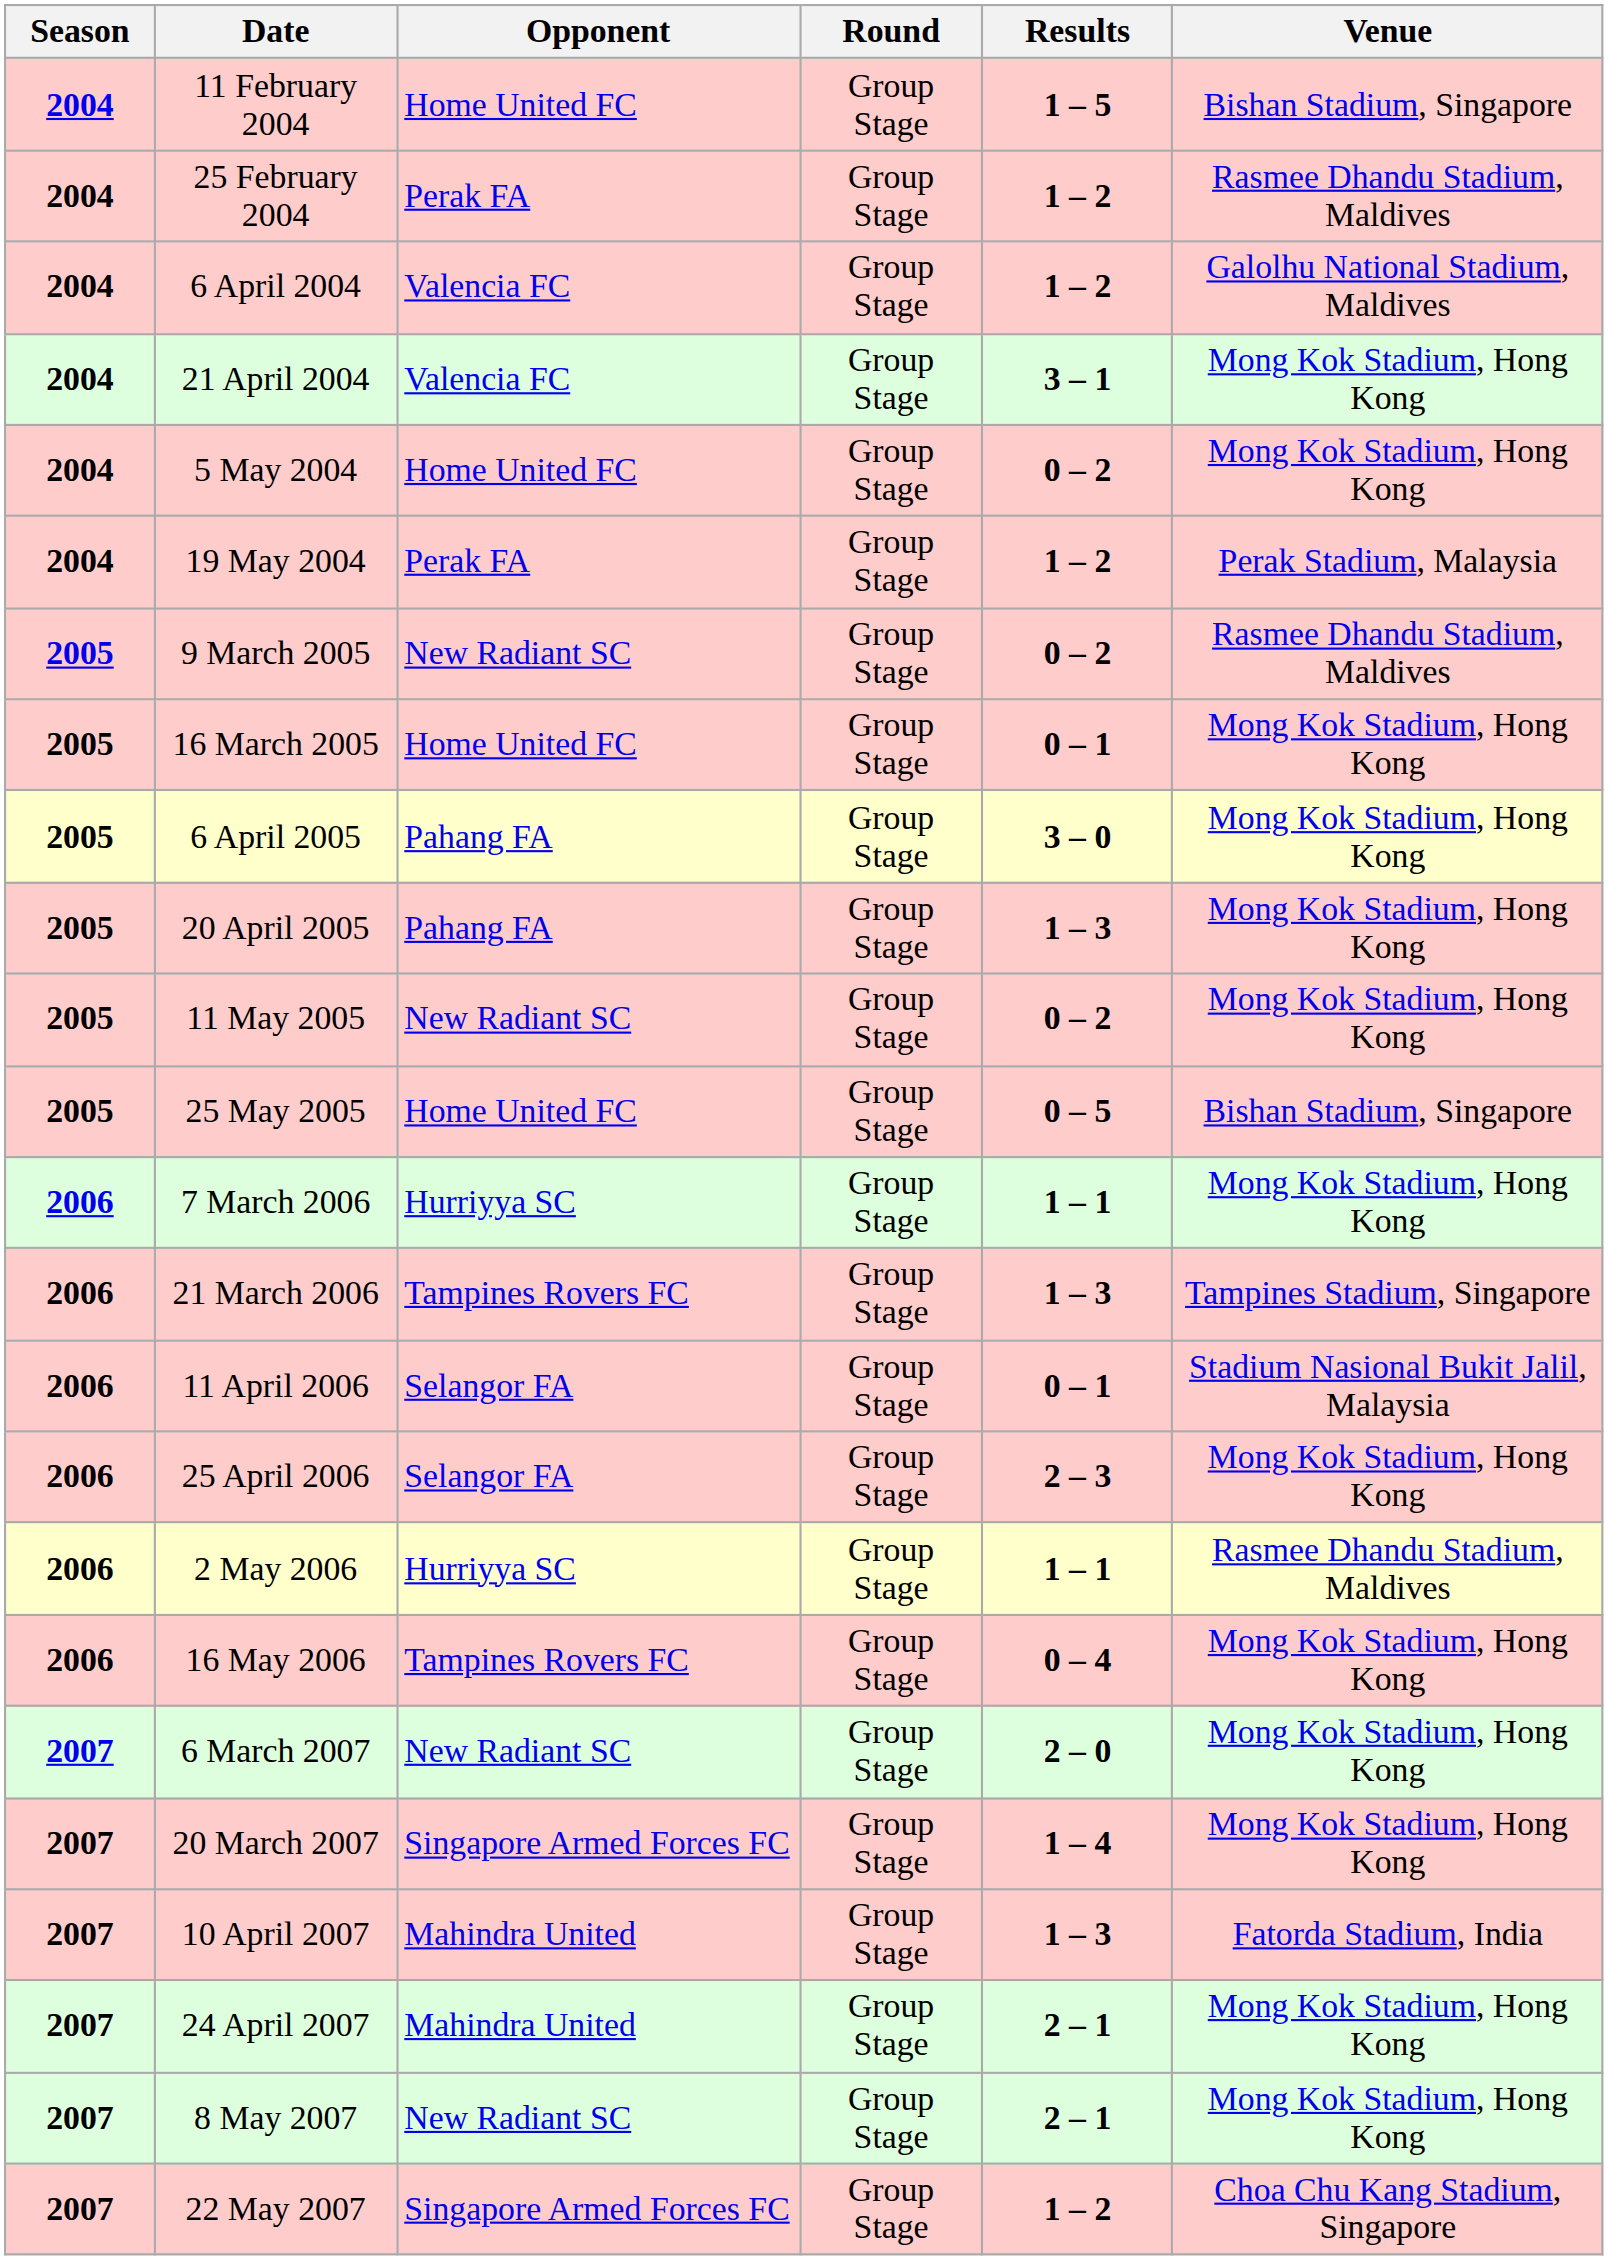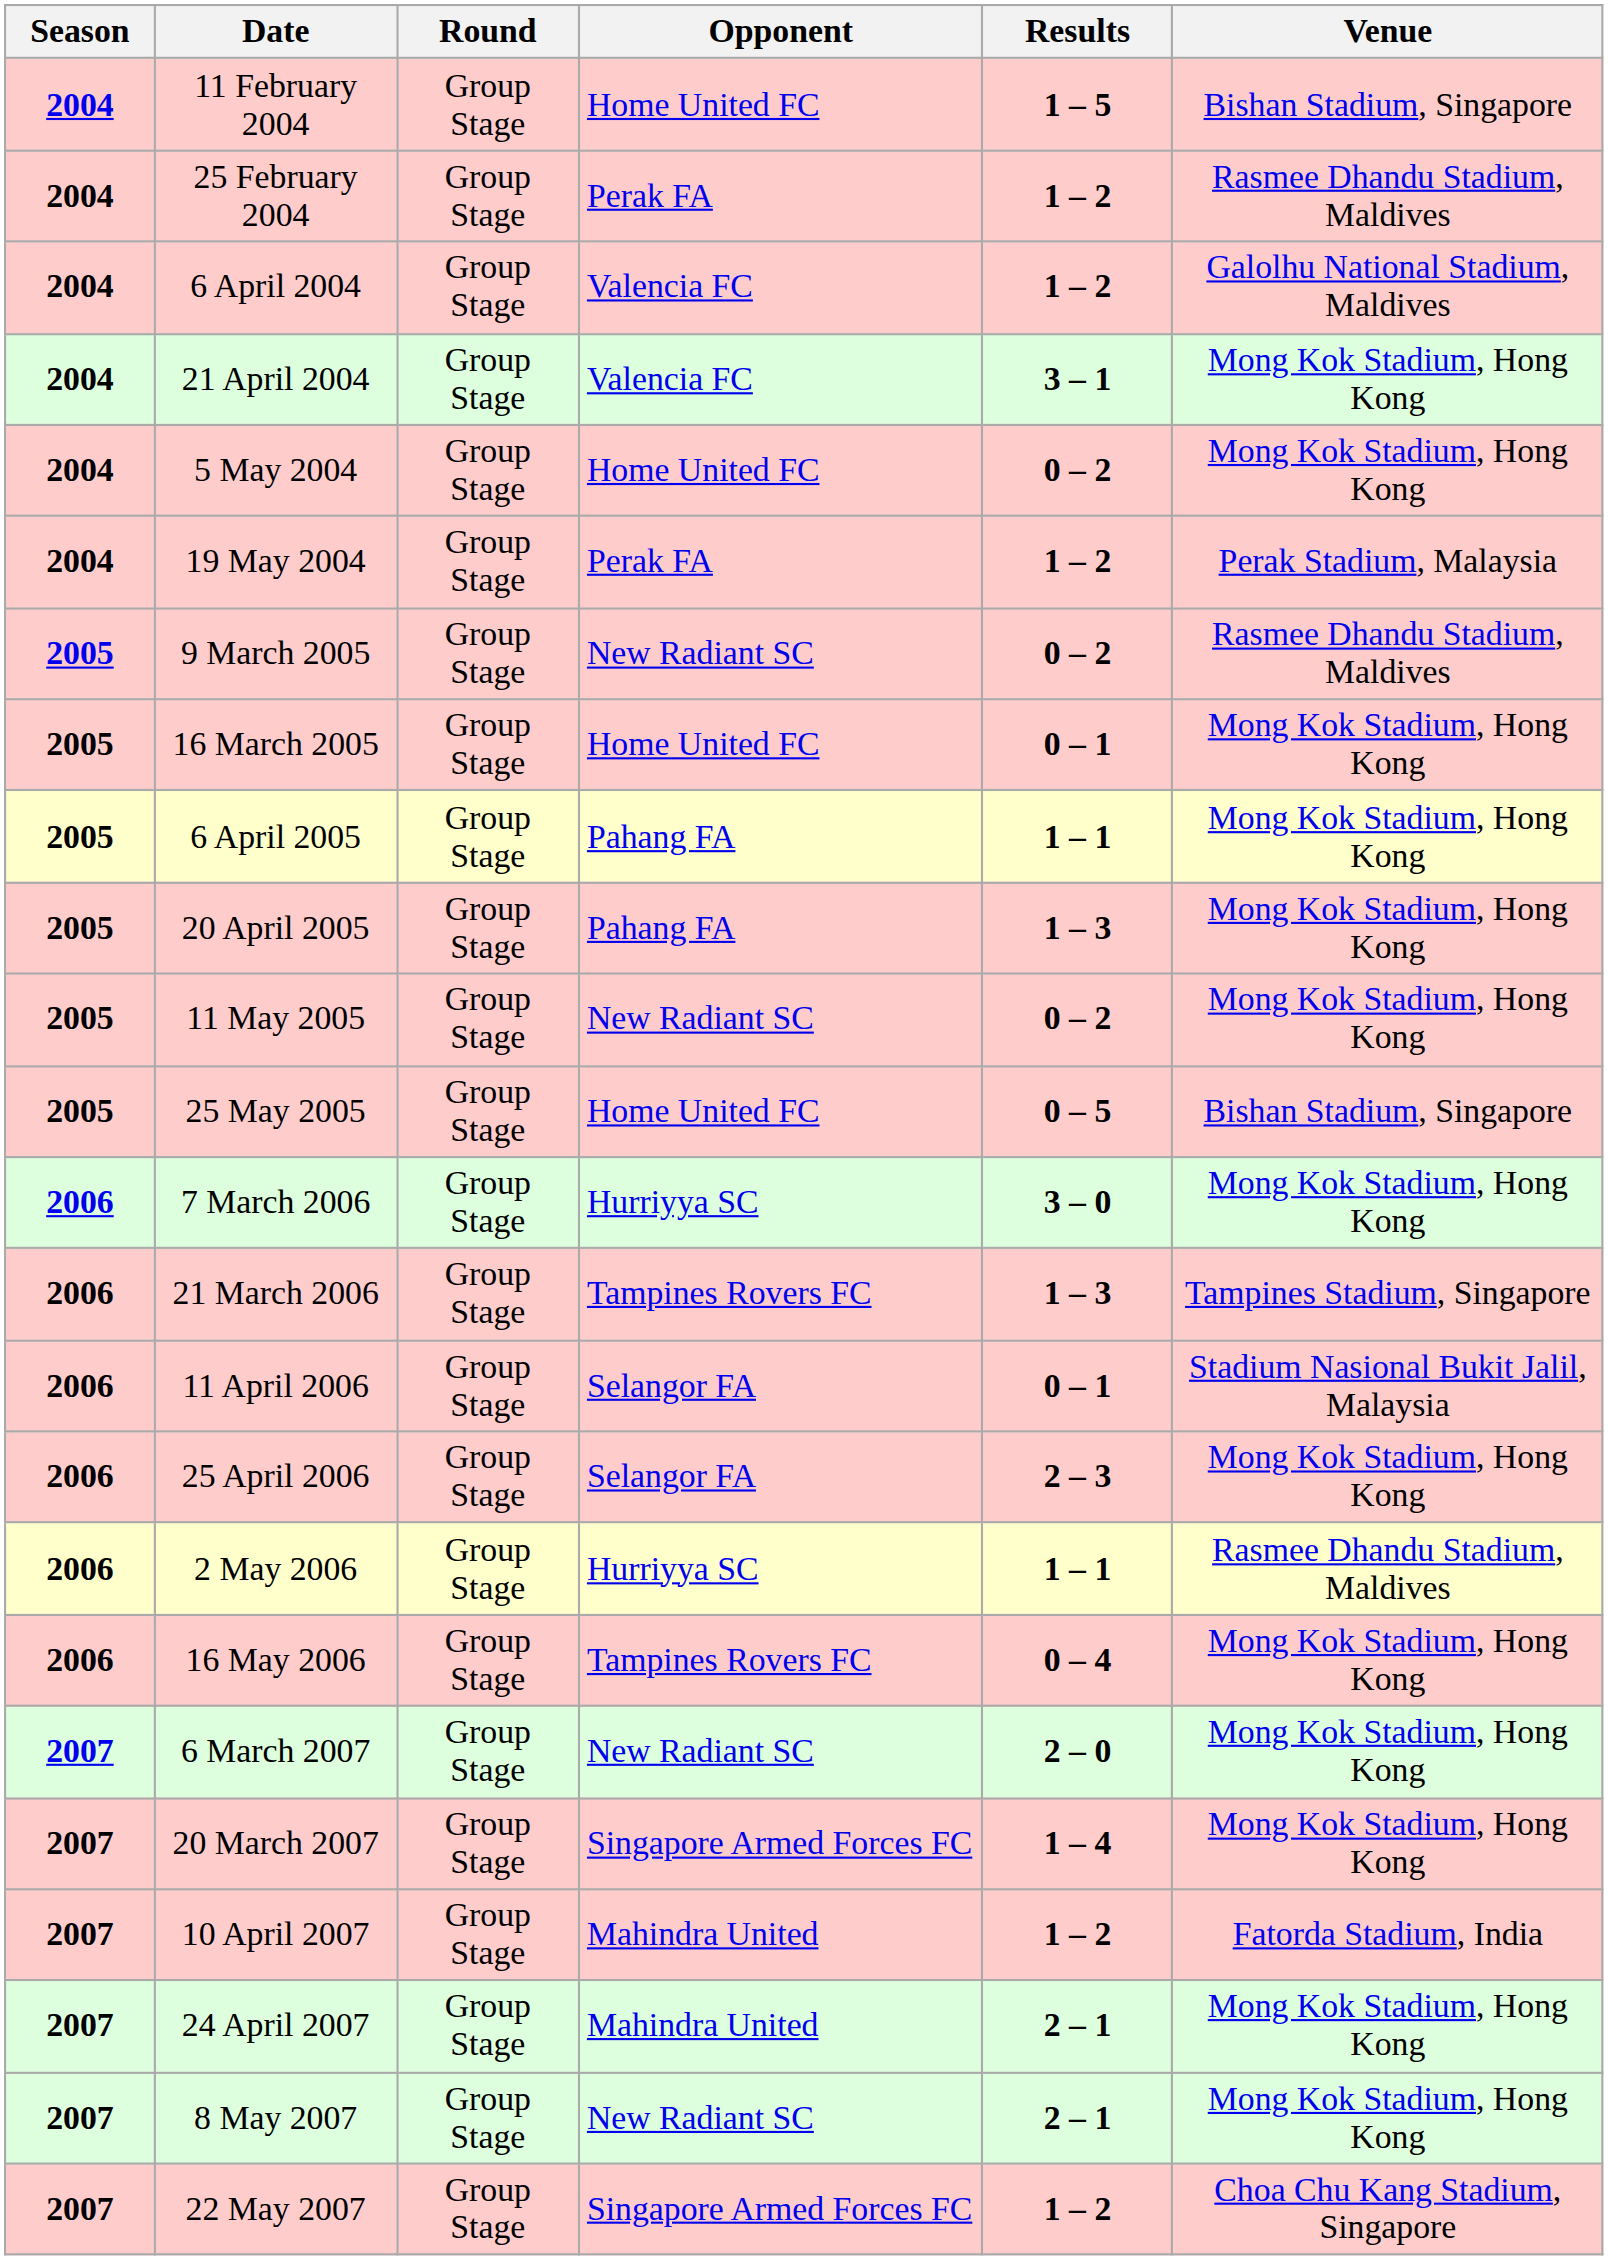 <table width=60% class="wikitable" style="text-align:center">
 <tr>
 <th width=1%>Season</th>
 <th width=3%>Date</th>
+<th width=2%>Round</th>
 <th width=7%>Opponent</th>
-<th width=2%>Round</th>
 <th width=2%>Results</th>
 <th width=8%>Venue</th>
 </tr>
 <tr bgcolor=#ffcccc>
 <td><strong><a href='#'>2004</a></strong></td>
 <td>11 February 2004</td>
+<td>Group Stage</td>
 <td align="left"> <a href='#'>Home United FC</a></td>
-<td>Group Stage</td>
 <td><strong>1 – 5</strong></td>
 <td><a href='#'>Bishan Stadium</a>, Singapore</td>
 </tr>
 <tr bgcolor=#ffcccc>
 <td><strong>2004</strong></td>
 <td>25 February 2004</td>
+<td>Group Stage</td>
 <td align="left"> <a href='#'>Perak FA</a></td>
-<td>Group Stage</td>
 <td><strong>1 – 2</strong></td>
 <td><a href='#'>Rasmee Dhandu Stadium</a>, Maldives</td>
 </tr>
 <tr bgcolor=#ffcccc>
 <td><strong>2004</strong></td>
 <td>6 April 2004</td>
+<td>Group Stage</td>
 <td align="left"> <a href='#'>Valencia FC</a></td>
-<td>Group Stage</td>
 <td><strong>1 – 2</strong></td>
 <td><a href='#'>Galolhu National Stadium</a>, Maldives</td>
 </tr>
 <tr bgcolor=#dfd>
 <td><strong>2004</strong></td>
 <td>21 April 2004</td>
+<td>Group Stage</td>
 <td align="left"> <a href='#'>Valencia FC</a></td>
-<td>Group Stage</td>
 <td><strong>3 – 1</strong></td>
 <td><a href='#'>Mong Kok Stadium</a>, Hong Kong</td>
 </tr>
 <tr bgcolor=#ffcccc>
 <td><strong>2004</strong></td>
 <td>5 May 2004</td>
+<td>Group Stage</td>
 <td align="left"> <a href='#'>Home United FC</a></td>
-<td>Group Stage</td>
 <td><strong>0 – 2</strong></td>
 <td><a href='#'>Mong Kok Stadium</a>, Hong Kong</td>
 </tr>
 <tr bgcolor=#ffcccc>
 <td><strong>2004</strong></td>
 <td>19 May 2004</td>
+<td>Group Stage</td>
 <td align="left"> <a href='#'>Perak FA</a></td>
-<td>Group Stage</td>
 <td><strong>1 – 2</strong></td>
 <td><a href='#'>Perak Stadium</a>, Malaysia</td>
 </tr>
 <tr bgcolor=#ffcccc>
 <td><strong><a href='#'>2005</a></strong></td>
 <td>9 March 2005</td>
+<td>Group Stage</td>
 <td align="left"> <a href='#'>New Radiant SC</a></td>
-<td>Group Stage</td>
 <td><strong>0 – 2</strong></td>
 <td><a href='#'>Rasmee Dhandu Stadium</a>, Maldives</td>
 </tr>
 <tr bgcolor=#ffcccc>
 <td><strong>2005</strong></td>
 <td>16 March 2005</td>
+<td>Group Stage</td>
 <td align="left"> <a href='#'>Home United FC</a></td>
-<td>Group Stage</td>
 <td><strong>0 – 1</strong></td>
 <td><a href='#'>Mong Kok Stadium</a>, Hong Kong</td>
 </tr>
 <tr bgcolor=#ffffcc>
 <td><strong>2005</strong></td>
 <td>6 April 2005</td>
+<td>Group Stage</td>
 <td align="left"> <a href='#'>Pahang FA</a></td>
-<td>Group Stage</td>
-<td><strong>3 – 0</strong></td>
+<td><strong>1 – 1</strong></td>
 <td><a href='#'>Mong Kok Stadium</a>, Hong Kong</td>
 </tr>
 <tr bgcolor=#ffcccc>
 <td><strong>2005</strong></td>
 <td>20 April 2005</td>
+<td>Group Stage</td>
 <td align="left"> <a href='#'>Pahang FA</a></td>
-<td>Group Stage</td>
 <td><strong>1 – 3</strong></td>
 <td><a href='#'>Mong Kok Stadium</a>, Hong Kong</td>
 </tr>
 <tr bgcolor=#ffcccc>
 <td><strong>2005</strong></td>
 <td>11 May 2005</td>
+<td>Group Stage</td>
 <td align="left"> <a href='#'>New Radiant SC</a></td>
-<td>Group Stage</td>
 <td><strong>0 – 2</strong></td>
 <td><a href='#'>Mong Kok Stadium</a>, Hong Kong</td>
 </tr>
 <tr bgcolor=#ffcccc>
 <td><strong>2005</strong></td>
 <td>25 May 2005</td>
+<td>Group Stage</td>
 <td align="left"> <a href='#'>Home United FC</a></td>
-<td>Group Stage</td>
 <td><strong>0 – 5</strong></td>
 <td><a href='#'>Bishan Stadium</a>, Singapore</td>
 </tr>
 <tr bgcolor=#dfd>
 <td><strong><a href='#'>2006</a></strong></td>
 <td>7 March 2006</td>
+<td>Group Stage</td>
 <td align="left"> <a href='#'>Hurriyya SC</a></td>
-<td>Group Stage</td>
-<td><strong>1 – 1</strong></td>
+<td><strong>3 – 0</strong></td>
 <td><a href='#'>Mong Kok Stadium</a>, Hong Kong</td>
 </tr>
 <tr bgcolor=#ffcccc>
 <td><strong>2006</strong></td>
 <td>21 March 2006</td>
+<td>Group Stage</td>
 <td align="left"> <a href='#'>Tampines Rovers FC</a></td>
-<td>Group Stage</td>
 <td><strong>1 – 3</strong></td>
 <td><a href='#'>Tampines Stadium</a>, Singapore</td>
 </tr>
 <tr bgcolor=#ffcccc>
 <td><strong>2006</strong></td>
 <td>11 April 2006</td>
+<td>Group Stage</td>
 <td align="left"> <a href='#'>Selangor FA</a></td>
-<td>Group Stage</td>
 <td><strong>0 – 1</strong></td>
 <td><a href='#'>Stadium Nasional Bukit Jalil</a>, Malaysia</td>
 </tr>
 <tr bgcolor=#ffcccc>
 <td><strong>2006</strong></td>
 <td>25 April 2006</td>
+<td>Group Stage</td>
 <td align="left"> <a href='#'>Selangor FA</a></td>
-<td>Group Stage</td>
 <td><strong>2 – 3</strong></td>
 <td><a href='#'>Mong Kok Stadium</a>, Hong Kong</td>
 </tr>
 <tr bgcolor=#ffffcc>
 <td><strong>2006</strong></td>
 <td>2 May 2006</td>
+<td>Group Stage</td>
 <td align="left"> <a href='#'>Hurriyya SC</a></td>
-<td>Group Stage</td>
 <td><strong>1 – 1</strong></td>
 <td><a href='#'>Rasmee Dhandu Stadium</a>, Maldives</td>
 </tr>
 <tr bgcolor=#ffcccc>
 <td><strong>2006</strong></td>
 <td>16 May 2006</td>
+<td>Group Stage</td>
 <td align="left"> <a href='#'>Tampines Rovers FC</a></td>
-<td>Group Stage</td>
 <td><strong>0 – 4</strong></td>
 <td><a href='#'>Mong Kok Stadium</a>, Hong Kong</td>
 </tr>
 <tr bgcolor=#dfd>
 <td><strong><a href='#'>2007</a></strong></td>
 <td>6 March 2007</td>
+<td>Group Stage</td>
 <td align="left"> <a href='#'>New Radiant SC</a></td>
-<td>Group Stage</td>
 <td><strong>2 – 0</strong></td>
 <td><a href='#'>Mong Kok Stadium</a>, Hong Kong</td>
 </tr>
 <tr bgcolor=#ffcccc>
 <td><strong>2007</strong></td>
 <td>20 March 2007</td>
+<td>Group Stage</td>
 <td align="left"> <a href='#'>Singapore Armed Forces FC</a></td>
-<td>Group Stage</td>
 <td><strong>1 – 4</strong></td>
 <td><a href='#'>Mong Kok Stadium</a>, Hong Kong</td>
 </tr>
 <tr bgcolor=#ffcccc>
 <td><strong>2007</strong></td>
 <td>10 April 2007</td>
+<td>Group Stage</td>
 <td align="left"> <a href='#'>Mahindra United</a></td>
-<td>Group Stage</td>
-<td><strong>1 – 3</strong></td>
+<td><strong>1 – 2</strong></td>
 <td><a href='#'>Fatorda Stadium</a>, India</td>
 </tr>
 <tr bgcolor=#dfd>
 <td><strong>2007</strong></td>
 <td>24 April 2007</td>
+<td>Group Stage</td>
 <td align="left"> <a href='#'>Mahindra United</a></td>
-<td>Group Stage</td>
 <td><strong>2 – 1</strong></td>
 <td><a href='#'>Mong Kok Stadium</a>, Hong Kong</td>
 </tr>
 <tr bgcolor=#dfd>
 <td><strong>2007</strong></td>
 <td>8 May 2007</td>
+<td>Group Stage</td>
 <td align="left"> <a href='#'>New Radiant SC</a></td>
-<td>Group Stage</td>
 <td><strong>2 – 1</strong></td>
 <td><a href='#'>Mong Kok Stadium</a>, Hong Kong</td>
 </tr>
 <tr bgcolor=#ffcccc>
 <td><strong>2007</strong></td>
 <td>22 May 2007</td>
+<td>Group Stage</td>
 <td align="left"> <a href='#'>Singapore Armed Forces FC</a></td>
-<td>Group Stage</td>
 <td><strong>1 – 2</strong></td>
 <td><a href='#'>Choa Chu Kang Stadium</a>, Singapore</td>
 </tr>
 </table>
